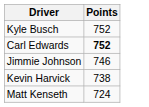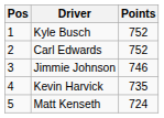 <table class="sortable wikitable " style="font-size: 95%;">
 <tr>
+<th>Pos</th>
 <th>Driver</th>
 <th>Points</th>
 </tr>
 <tr>
+<td>1</td>
 <td>Kyle Busch</td>
 <td style="text-align:center;">752</td>
 </tr>
 <tr>
+<td>2</td>
 <td>Carl Edwards</td>
-<td style="text-align:center;"><strong>752</strong></td>
+<td style="text-align:center;">752</td>
 </tr>
 <tr>
+<td>3</td>
 <td>Jimmie Johnson</td>
 <td style="text-align:center;">746</td>
 </tr>
 <tr>
+<td>4</td>
 <td>Kevin Harvick</td>
-<td style="text-align:center;">738</td>
+<td style="text-align:center;">735</td>
 </tr>
 <tr>
+<td>5</td>
 <td>Matt Kenseth</td>
 <td style="text-align:center;">724</td>
 </tr>
 </table>
